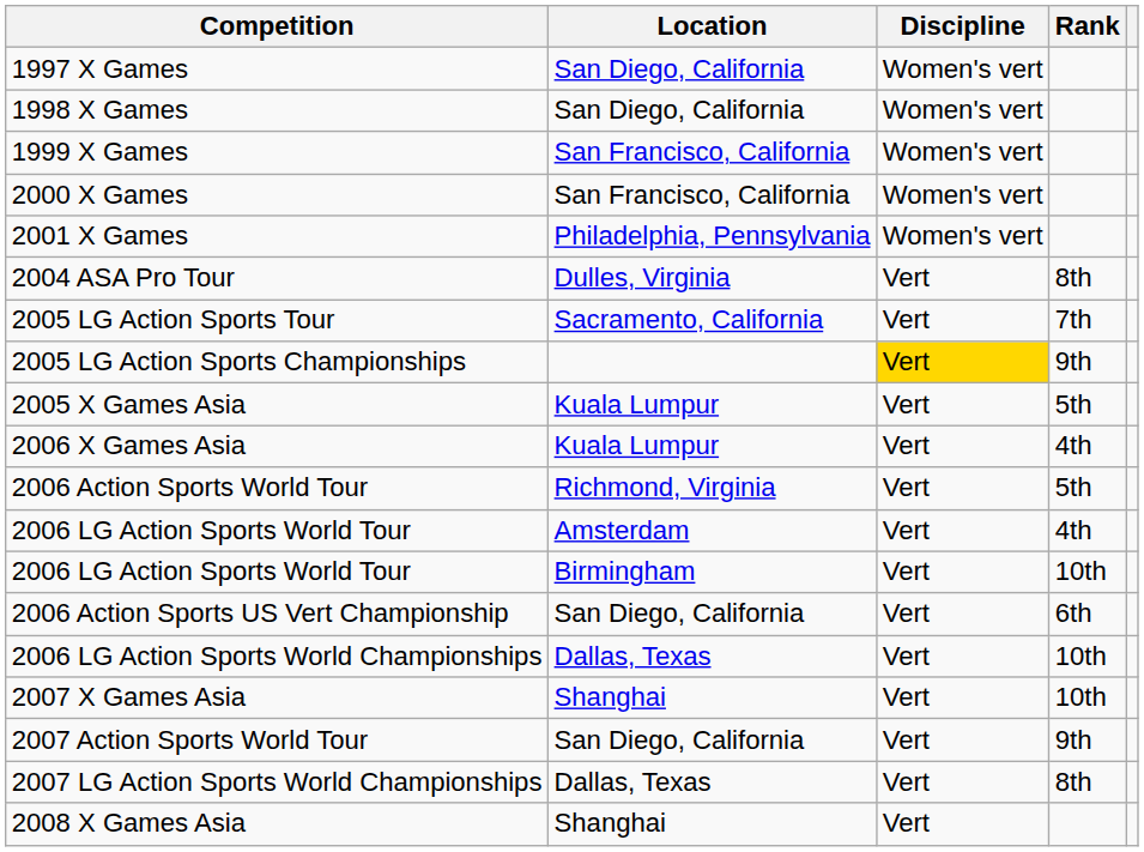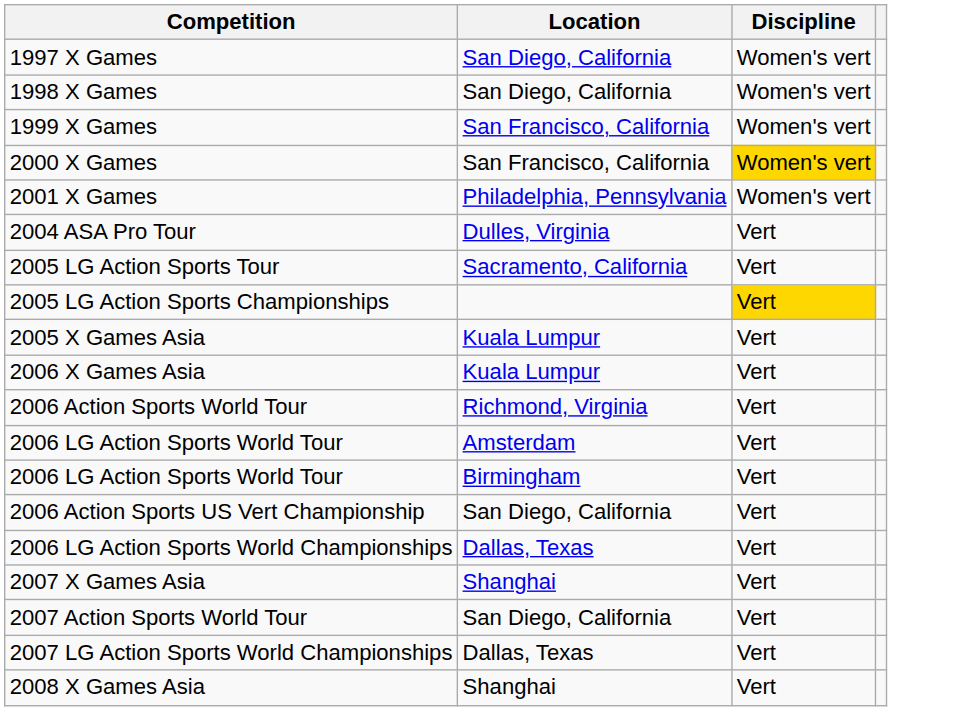 <table class="wikitable">
 <tr>
 <th>Competition</th>
 <th>Location</th>
 <th>Discipline</th>
-<th>Rank</th>
 <th></th>
 </tr>
 <tr>
 <td>1997 X Games</td>
 <td><a href='#'>San Diego, California</a></td>
 <td>Women's vert</td>
 <td></td>
-<td></td>
 </tr>
 <tr>
 <td>1998 X Games</td>
 <td>San Diego, California</td>
 <td>Women's vert</td>
-<td></td>
 <td></td>
 </tr>
 <tr>
 <td>1999 X Games</td>
 <td><a href='#'>San Francisco, California</a></td>
 <td>Women's vert</td>
 <td></td>
-<td></td>
 </tr>
 <tr>
 <td>2000 X Games</td>
 <td>San Francisco, California</td>
-<td>Women's vert</td>
-<td></td>
+<td style="background: gold;">Women's vert</td>
 <td></td>
 </tr>
 <tr>
 <td>2001 X Games</td>
 <td><a href='#'>Philadelphia, Pennsylvania</a></td>
 <td>Women's vert</td>
 <td></td>
-<td></td>
 </tr>
 <tr>
 <td>2004 ASA Pro Tour</td>
 <td><a href='#'>Dulles, Virginia</a></td>
 <td>Vert</td>
-<td>8th</td>
 <td></td>
 </tr>
 <tr>
 <td>2005 LG Action Sports Tour</td>
 <td><a href='#'>Sacramento, California</a></td>
 <td>Vert</td>
-<td>7th</td>
 <td></td>
 </tr>
 <tr>
 <td>2005 LG Action Sports Championships</td>
 <td></td>
 <td style="background: gold;">Vert</td>
-<td>9th</td>
 <td></td>
 </tr>
 <tr>
 <td>2005 X Games Asia</td>
 <td><a href='#'>Kuala Lumpur</a></td>
 <td>Vert</td>
-<td>5th</td>
 <td></td>
 </tr>
 <tr>
 <td>2006 X Games Asia</td>
 <td><a href='#'>Kuala Lumpur</a></td>
 <td>Vert</td>
-<td>4th</td>
 <td></td>
 </tr>
 <tr>
 <td>2006 Action Sports World Tour</td>
 <td><a href='#'>Richmond, Virginia</a></td>
 <td>Vert</td>
-<td>5th</td>
 <td></td>
 </tr>
 <tr>
 <td>2006 LG Action Sports World Tour</td>
 <td><a href='#'>Amsterdam</a></td>
 <td>Vert</td>
-<td>4th</td>
 <td></td>
 </tr>
 <tr>
 <td>2006 LG Action Sports World Tour</td>
 <td><a href='#'>Birmingham</a></td>
 <td>Vert</td>
-<td>10th</td>
 <td></td>
 </tr>
 <tr>
 <td>2006 Action Sports US Vert Championship</td>
 <td>San Diego, California</td>
 <td>Vert</td>
-<td>6th</td>
 <td></td>
 </tr>
 <tr>
 <td>2006 LG Action Sports World Championships</td>
 <td><a href='#'>Dallas, Texas</a></td>
 <td>Vert</td>
-<td>10th</td>
 <td></td>
 </tr>
 <tr>
 <td>2007 X Games Asia</td>
 <td><a href='#'>Shanghai</a></td>
 <td>Vert</td>
-<td>10th</td>
 <td></td>
 </tr>
 <tr>
 <td>2007 Action Sports World Tour</td>
 <td>San Diego, California</td>
 <td>Vert</td>
-<td>9th</td>
 <td></td>
 </tr>
 <tr>
 <td>2007 LG Action Sports World Championships</td>
 <td>Dallas, Texas</td>
 <td>Vert</td>
-<td>8th</td>
 <td></td>
 </tr>
 <tr>
 <td>2008 X Games Asia</td>
 <td>Shanghai</td>
 <td>Vert</td>
 <td></td>
-<td></td>
 </tr>
 </table>
